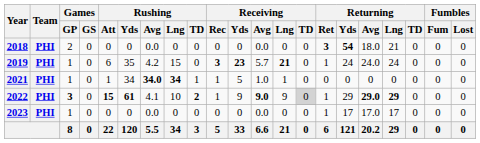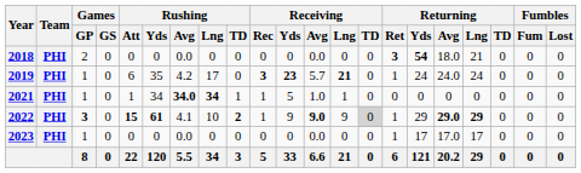 <table class="wikitable" style="text-align:center;">
 <tr>
 <th rowspan="2">Year</th>
 <th rowspan="2">Team</th>
 <th colspan="2">Games</th>
 <th colspan="5">Rushing</th>
 <th colspan="5">Receiving</th>
 <th colspan="5">Returning</th>
 <th colspan="2">Fumbles</th>
 </tr>
 <tr>
 <th>GP</th>
 <th>GS</th>
 <th>Att</th>
 <th>Yds</th>
 <th>Avg</th>
 <th>Lng</th>
 <th>TD</th>
 <th>Rec</th>
 <th>Yds</th>
 <th>Avg</th>
 <th>Lng</th>
 <th>TD</th>
 <th>Ret</th>
 <th>Yds</th>
 <th>Avg</th>
 <th>Lng</th>
 <th>TD</th>
 <th>Fum</th>
 <th>Lost</th>
 </tr>
 <tr>
 <th><a href='#'>2018</a></th>
 <th><a href='#'>PHI</a></th>
 <td>2</td>
 <td>0</td>
 <td>0</td>
 <td>0</td>
 <td>0.0</td>
 <td>0</td>
 <td>0</td>
 <td>0</td>
 <td>0</td>
 <td>0.0</td>
 <td>0</td>
 <td>0</td>
 <td><strong>3</strong></td>
 <td><strong>54</strong></td>
 <td>18.0</td>
 <td>21</td>
 <td>0</td>
 <td>0</td>
 <td>0</td>
 </tr>
 <tr>
 <th><a href='#'>2019</a></th>
 <th><a href='#'>PHI</a></th>
 <td>1</td>
 <td>0</td>
 <td>6</td>
 <td>35</td>
 <td>4.2</td>
-<td>15</td>
+<td>17</td>
 <td>0</td>
 <td><strong>3</strong></td>
 <td><strong>23</strong></td>
 <td>5.7</td>
 <td><strong>21</strong></td>
 <td>0</td>
 <td>1</td>
 <td>24</td>
 <td>24.0</td>
 <td>24</td>
 <td>0</td>
 <td>0</td>
 <td>0</td>
 </tr>
 <tr>
 <th><a href='#'>2021</a></th>
 <th><a href='#'>PHI</a></th>
 <td>1</td>
 <td>0</td>
 <td>1</td>
 <td>34</td>
 <td><strong>34.0</strong></td>
 <td><strong>34</strong></td>
 <td>1</td>
 <td>1</td>
 <td>5</td>
 <td>1.0</td>
 <td>1</td>
 <td>0</td>
 <td>0</td>
 <td>0</td>
 <td>0</td>
 <td>0</td>
 <td>0</td>
 <td>0</td>
 <td>0</td>
 </tr>
 <tr>
 <th><a href='#'>2022</a></th>
 <th><a href='#'>PHI</a></th>
 <td><strong>3</strong></td>
 <td>0</td>
 <td><strong>15</strong></td>
 <td><strong>61</strong></td>
 <td>4.1</td>
 <td>10</td>
 <td><strong>2</strong></td>
 <td>1</td>
 <td>9</td>
 <td><strong>9.0</strong></td>
 <td>9</td>
 <td style="background: lightgrey;">0</td>
 <td>1</td>
 <td>29</td>
 <td><strong>29.0</strong></td>
 <td><strong>29</strong></td>
 <td>0</td>
 <td>0</td>
 <td>0</td>
 </tr>
 <tr>
 <th><a href='#'>2023</a></th>
 <th><a href='#'>PHI</a></th>
 <td>1</td>
 <td>0</td>
 <td>0</td>
 <td>0</td>
 <td>0.0</td>
 <td>0</td>
 <td>0</td>
 <td>0</td>
 <td>0</td>
 <td>0.0</td>
 <td>0</td>
 <td>0</td>
 <td>1</td>
 <td>17</td>
 <td>17.0</td>
 <td>17</td>
 <td>0</td>
 <td>0</td>
 <td>0</td>
 </tr>
 <tr>
 <th colspan="2"></th>
 <th>8</th>
 <th>0</th>
 <th>22</th>
 <th>120</th>
 <th>5.5</th>
 <th>34</th>
 <th>3</th>
 <th>5</th>
 <th>33</th>
 <th>6.6</th>
 <th>21</th>
 <th>0</th>
 <th>6</th>
 <th>121</th>
 <th>20.2</th>
 <th>29</th>
 <th>0</th>
 <th>0</th>
 <th>0</th>
 </tr>
 </table>
